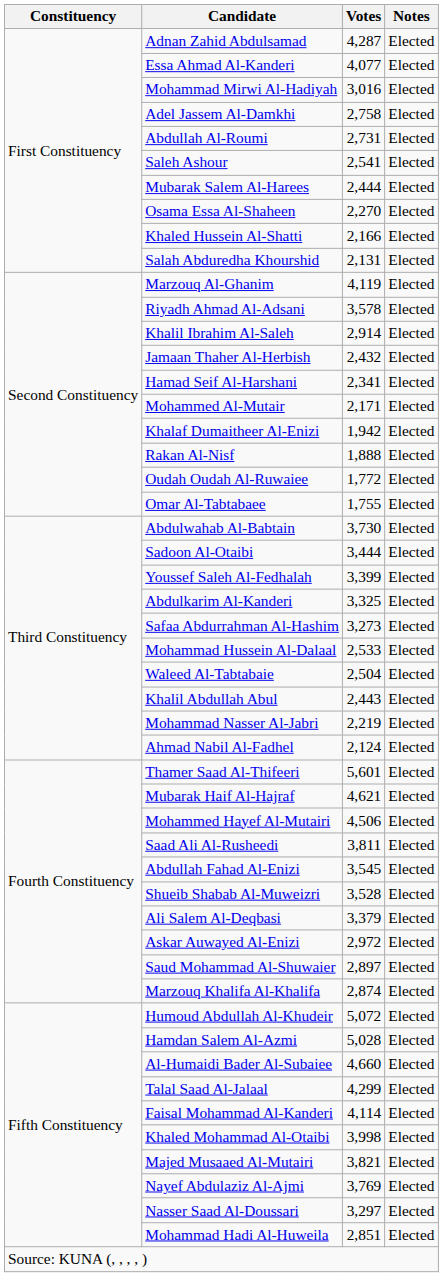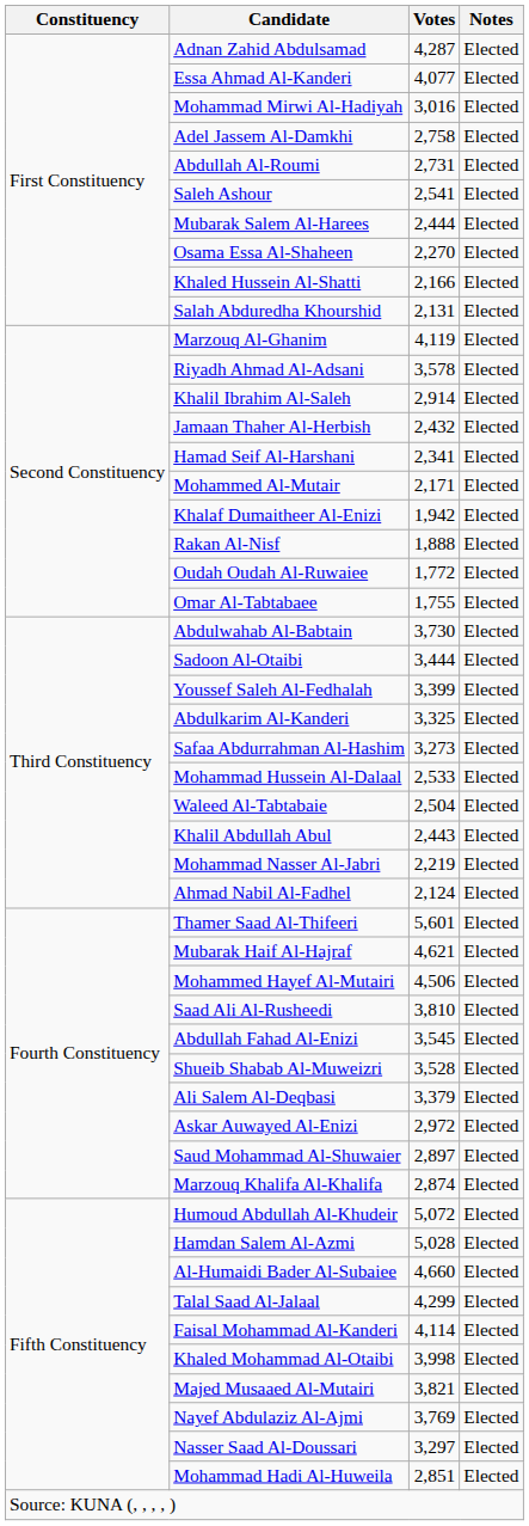 <table class=wikitable style=text-align:right>
 <tr>
 <th>Constituency</th>
 <th>Candidate</th>
 <th>Votes</th>
 <th>Notes</th>
 </tr>
 <tr>
 <td align=left rowspan=10>First Constituency</td>
 <td align=left><a href='#'>Adnan Zahid Abdulsamad</a></td>
 <td>4,287</td>
 <td>Elected</td>
 </tr>
 <tr>
 <td align=left><a href='#'>Essa Ahmad Al-Kanderi</a></td>
 <td>4,077</td>
 <td>Elected</td>
 </tr>
 <tr>
 <td align=left><a href='#'>Mohammad Mirwi Al-Hadiyah</a></td>
 <td>3,016</td>
 <td>Elected</td>
 </tr>
 <tr>
 <td align=left><a href='#'>Adel Jassem Al-Damkhi</a></td>
 <td>2,758</td>
 <td>Elected</td>
 </tr>
 <tr>
 <td align=left><a href='#'>Abdullah Al-Roumi</a></td>
 <td>2,731</td>
 <td>Elected</td>
 </tr>
 <tr>
 <td align=left><a href='#'>Saleh Ashour</a></td>
 <td>2,541</td>
 <td>Elected</td>
 </tr>
 <tr>
 <td align=left><a href='#'>Mubarak Salem Al-Harees</a></td>
 <td>2,444</td>
 <td>Elected</td>
 </tr>
 <tr>
 <td align=left><a href='#'>Osama Essa Al-Shaheen</a></td>
 <td>2,270</td>
 <td>Elected</td>
 </tr>
 <tr>
 <td align=left><a href='#'>Khaled Hussein Al-Shatti</a></td>
 <td>2,166</td>
 <td>Elected</td>
 </tr>
 <tr>
 <td align=left><a href='#'>Salah Abduredha Khourshid</a></td>
 <td>2,131</td>
 <td>Elected</td>
 </tr>
 <tr>
 <td align=left rowspan=10>Second Constituency</td>
 <td align=left><a href='#'>Marzouq Al-Ghanim</a></td>
 <td>4,119</td>
 <td>Elected</td>
 </tr>
 <tr>
 <td align=left><a href='#'>Riyadh Ahmad Al-Adsani</a></td>
 <td>3,578</td>
 <td>Elected</td>
 </tr>
 <tr>
 <td align=left><a href='#'>Khalil Ibrahim Al-Saleh</a></td>
 <td>2,914</td>
 <td>Elected</td>
 </tr>
 <tr>
 <td align=left><a href='#'>Jamaan Thaher Al-Herbish</a></td>
 <td>2,432</td>
 <td>Elected</td>
 </tr>
 <tr>
 <td align=left><a href='#'>Hamad Seif Al-Harshani</a></td>
 <td>2,341</td>
 <td>Elected</td>
 </tr>
 <tr>
 <td align=left><a href='#'>Mohammed Al-Mutair</a></td>
 <td>2,171</td>
 <td>Elected</td>
 </tr>
 <tr>
 <td align=left><a href='#'>Khalaf Dumaitheer Al-Enizi</a></td>
 <td>1,942</td>
 <td>Elected</td>
 </tr>
 <tr>
 <td align=left><a href='#'>Rakan Al-Nisf</a></td>
 <td>1,888</td>
 <td>Elected</td>
 </tr>
 <tr>
 <td align=left><a href='#'>Oudah Oudah Al-Ruwaiee</a></td>
 <td>1,772</td>
 <td>Elected</td>
 </tr>
 <tr>
 <td align=left><a href='#'>Omar Al-Tabtabaee</a></td>
 <td>1,755</td>
 <td>Elected</td>
 </tr>
 <tr>
 <td align=left rowspan=10>Third Constituency</td>
 <td align=left><a href='#'>Abdulwahab Al-Babtain</a></td>
 <td>3,730</td>
 <td>Elected</td>
 </tr>
 <tr>
 <td align=left><a href='#'>Sadoon Al-Otaibi</a></td>
 <td>3,444</td>
 <td>Elected</td>
 </tr>
 <tr>
 <td align=left><a href='#'>Youssef Saleh Al-Fedhalah</a></td>
 <td>3,399</td>
 <td>Elected</td>
 </tr>
 <tr>
 <td align=left><a href='#'>Abdulkarim Al-Kanderi</a></td>
 <td>3,325</td>
 <td>Elected</td>
 </tr>
 <tr>
 <td align=left><a href='#'>Safaa Abdurrahman Al-Hashim</a></td>
 <td>3,273</td>
 <td>Elected</td>
 </tr>
 <tr>
 <td align=left><a href='#'>Mohammad Hussein Al-Dalaal</a></td>
 <td>2,533</td>
 <td>Elected</td>
 </tr>
 <tr>
 <td align=left><a href='#'>Waleed Al-Tabtabaie</a></td>
 <td>2,504</td>
 <td>Elected</td>
 </tr>
 <tr>
 <td align=left><a href='#'>Khalil Abdullah Abul</a></td>
 <td>2,443</td>
 <td>Elected</td>
 </tr>
 <tr>
 <td align=left><a href='#'>Mohammad Nasser Al-Jabri</a></td>
 <td>2,219</td>
 <td>Elected</td>
 </tr>
 <tr>
 <td align=left><a href='#'>Ahmad Nabil Al-Fadhel</a></td>
 <td>2,124</td>
 <td>Elected</td>
 </tr>
 <tr>
 <td align=left rowspan=10>Fourth Constituency</td>
 <td align=left><a href='#'>Thamer Saad Al-Thifeeri</a></td>
 <td>5,601</td>
 <td>Elected</td>
 </tr>
 <tr>
 <td align=left><a href='#'>Mubarak Haif Al-Hajraf</a></td>
 <td>4,621</td>
 <td>Elected</td>
 </tr>
 <tr>
 <td align=left><a href='#'>Mohammed Hayef Al-Mutairi</a></td>
 <td>4,506</td>
 <td>Elected</td>
 </tr>
 <tr>
 <td align=left><a href='#'>Saad Ali Al-Rusheedi</a></td>
-<td>3,811</td>
+<td>3,810</td>
 <td>Elected</td>
 </tr>
 <tr>
 <td align=left><a href='#'>Abdullah Fahad Al-Enizi</a></td>
 <td>3,545</td>
 <td>Elected</td>
 </tr>
 <tr>
 <td align=left><a href='#'>Shueib Shabab Al-Muweizri</a></td>
 <td>3,528</td>
 <td>Elected</td>
 </tr>
 <tr>
 <td align=left><a href='#'>Ali Salem Al-Deqbasi</a></td>
 <td>3,379</td>
 <td>Elected</td>
 </tr>
 <tr>
 <td align=left><a href='#'>Askar Auwayed Al-Enizi</a></td>
 <td>2,972</td>
 <td>Elected</td>
 </tr>
 <tr>
 <td align=left><a href='#'>Saud Mohammad Al-Shuwaier</a></td>
 <td>2,897</td>
 <td>Elected</td>
 </tr>
 <tr>
 <td align=left><a href='#'>Marzouq Khalifa Al-Khalifa</a></td>
 <td>2,874</td>
 <td>Elected</td>
 </tr>
 <tr>
 <td align=left rowspan=10>Fifth Constituency</td>
 <td align=left><a href='#'>Humoud Abdullah Al-Khudeir</a></td>
 <td>5,072</td>
 <td>Elected</td>
 </tr>
 <tr>
 <td align=left><a href='#'>Hamdan Salem Al-Azmi</a></td>
 <td>5,028</td>
 <td>Elected</td>
 </tr>
 <tr>
 <td align=left><a href='#'>Al-Humaidi Bader Al-Subaiee</a></td>
 <td>4,660</td>
 <td>Elected</td>
 </tr>
 <tr>
 <td align=left><a href='#'>Talal Saad Al-Jalaal</a></td>
 <td>4,299</td>
 <td>Elected</td>
 </tr>
 <tr>
 <td align=left><a href='#'>Faisal Mohammad Al-Kanderi</a></td>
 <td>4,114</td>
 <td>Elected</td>
 </tr>
 <tr>
 <td align=left><a href='#'>Khaled Mohammad Al-Otaibi</a></td>
 <td>3,998</td>
 <td>Elected</td>
 </tr>
 <tr>
 <td align=left><a href='#'>Majed Musaaed Al-Mutairi</a></td>
 <td>3,821</td>
 <td>Elected</td>
 </tr>
 <tr>
 <td align=left><a href='#'>Nayef Abdulaziz Al-Ajmi</a></td>
 <td>3,769</td>
 <td>Elected</td>
 </tr>
 <tr>
 <td align=left><a href='#'>Nasser Saad Al-Doussari</a></td>
 <td>3,297</td>
 <td>Elected</td>
 </tr>
 <tr>
 <td align=left><a href='#'>Mohammad Hadi Al-Huweila</a></td>
 <td>2,851</td>
 <td>Elected</td>
 </tr>
 <tr>
 <td align=left colspan=4>Source: KUNA (, , , , )</td>
 </tr>
 </table>
